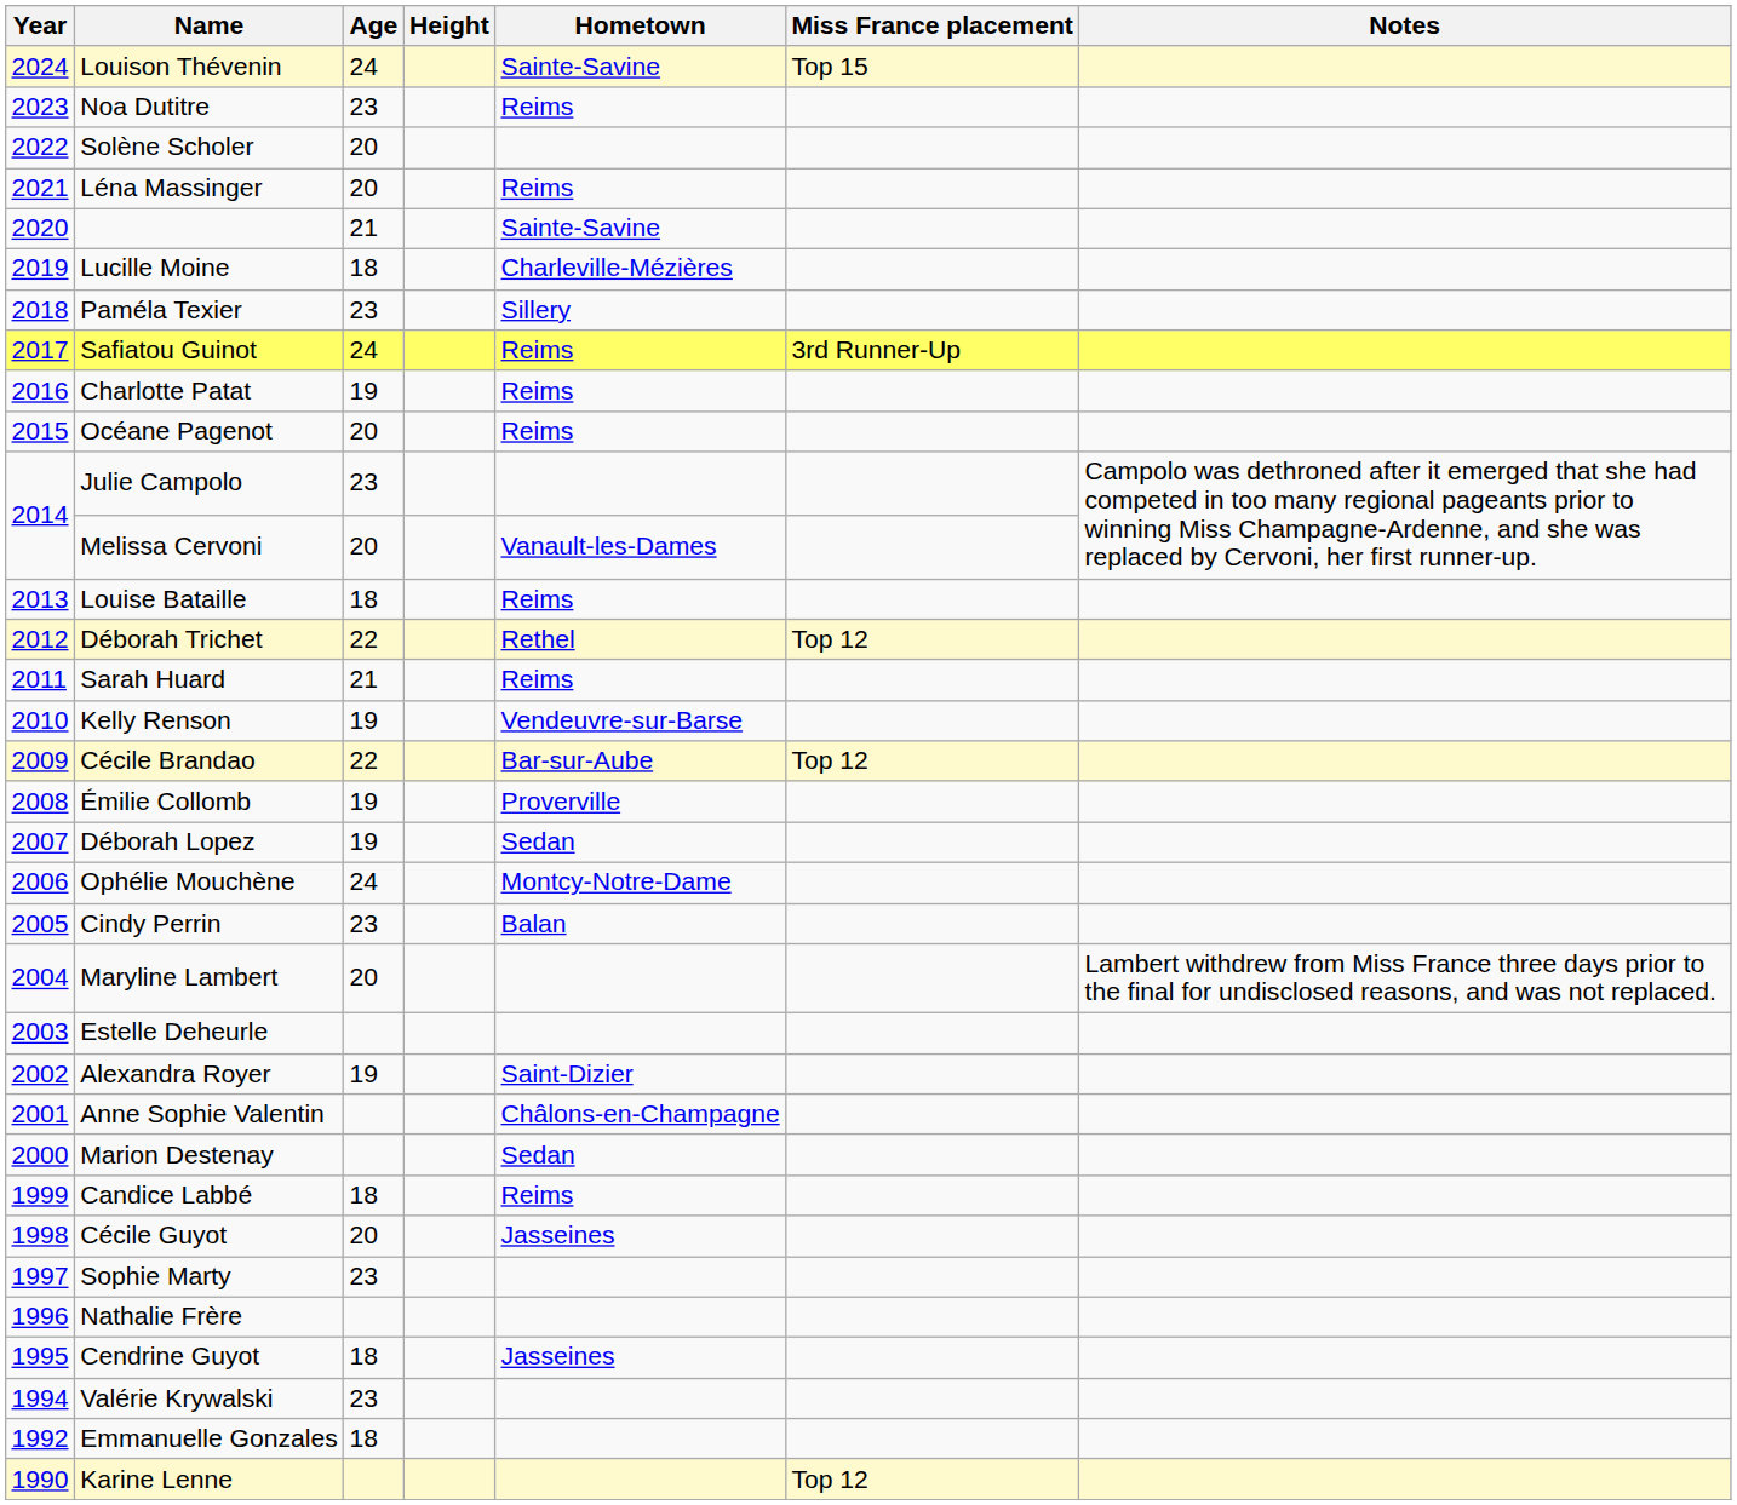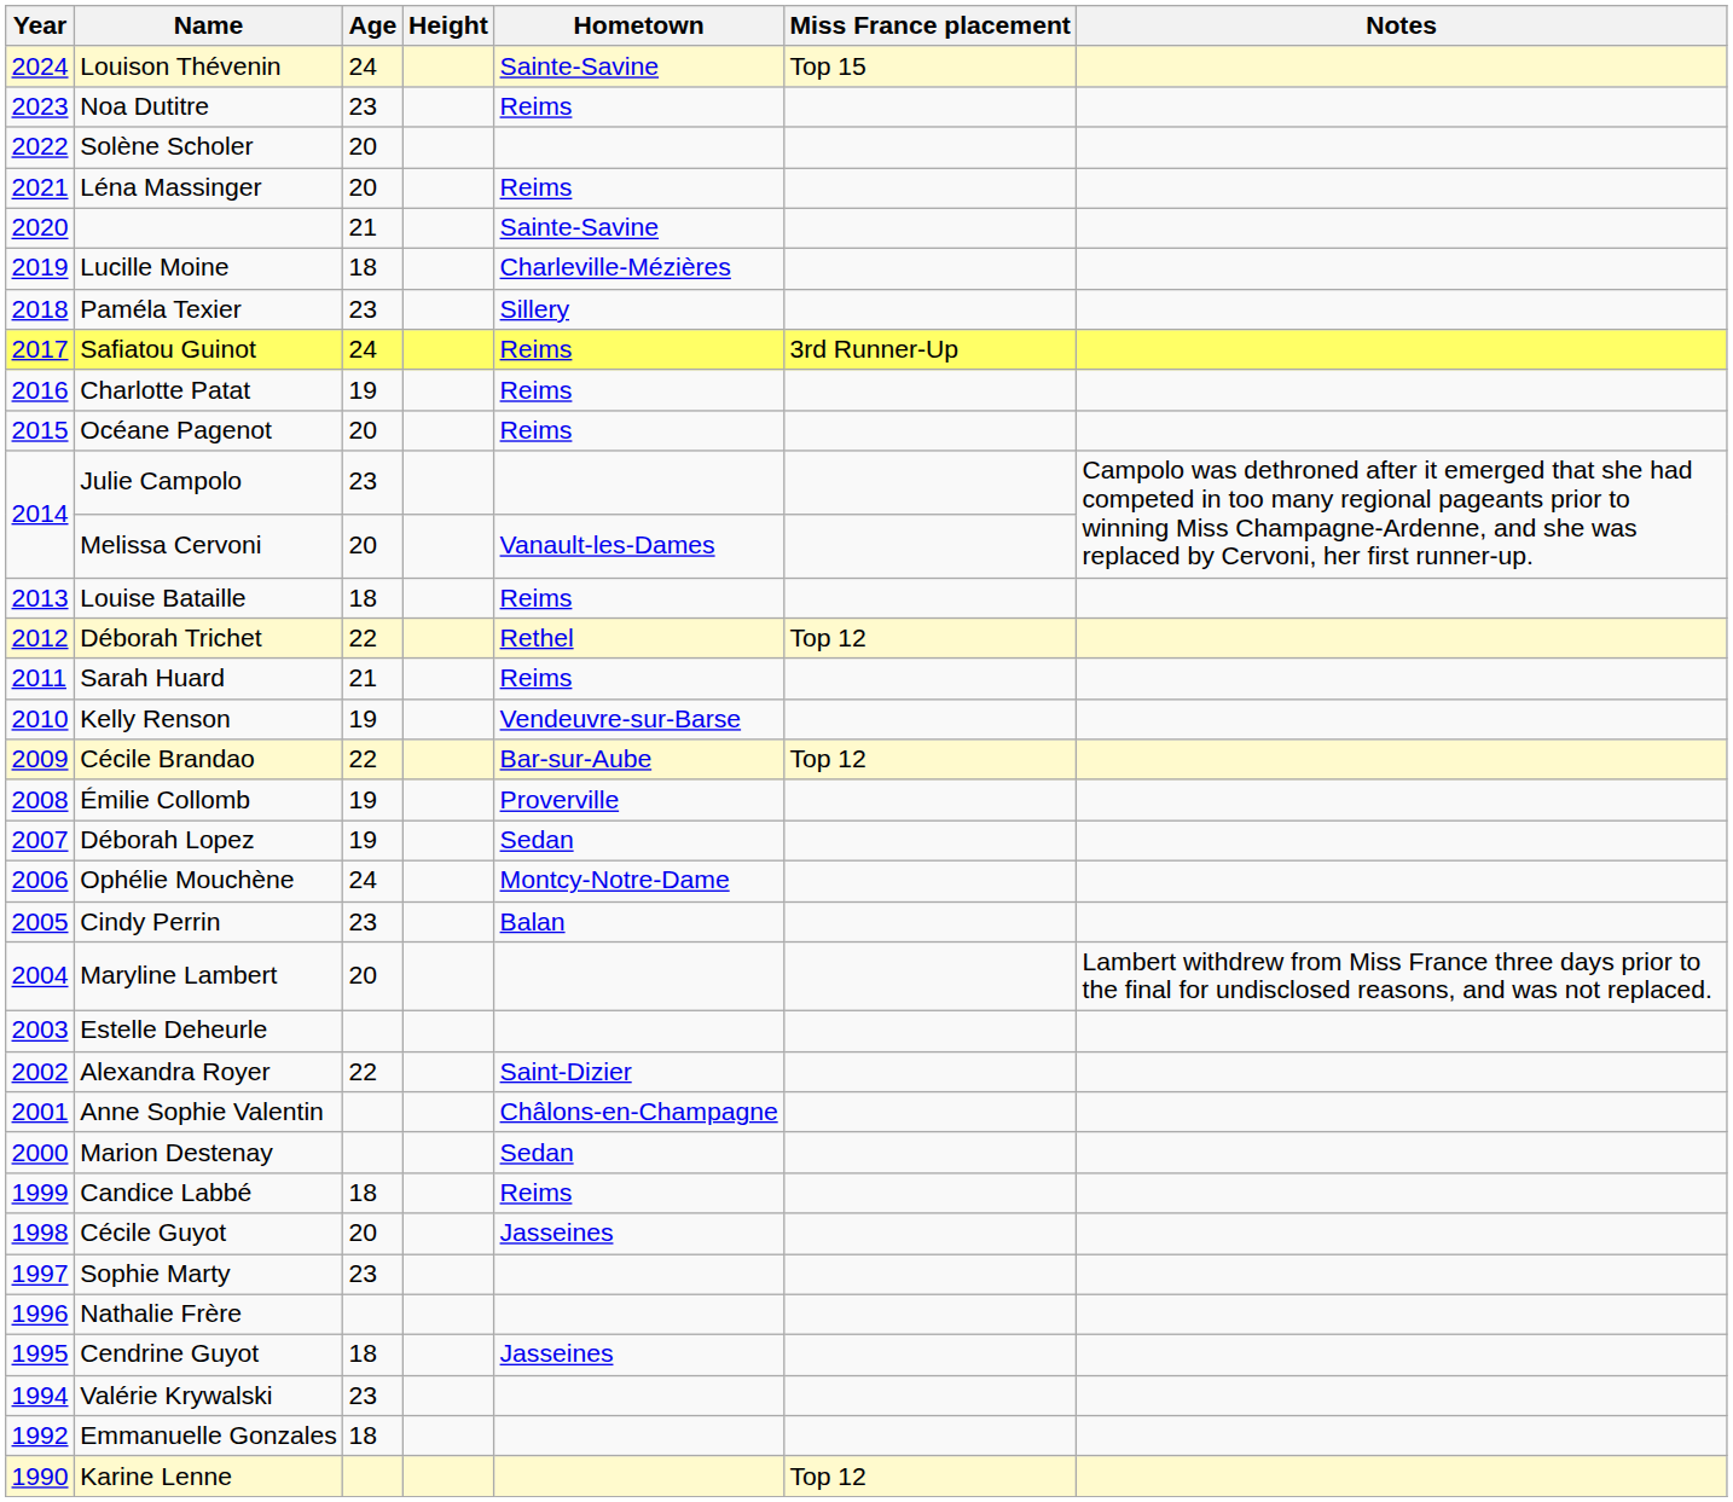 <table class="wikitable sortable">
 <tr>
 <th>Year</th>
 <th>Name</th>
 <th>Age</th>
 <th>Height</th>
 <th>Hometown</th>
 <th>Miss France placement</th>
 <th width=400>Notes</th>
 </tr>
 <tr bgcolor=#FFFACD>
 <td><a href='#'>2024</a></td>
 <td>Louison Thévenin</td>
 <td>24</td>
 <td></td>
 <td><a href='#'>Sainte-Savine</a></td>
 <td>Top 15</td>
 <td></td>
 </tr>
 <tr>
 <td><a href='#'>2023</a></td>
 <td>Noa Dutitre</td>
 <td>23</td>
 <td></td>
 <td><a href='#'>Reims</a></td>
 <td></td>
 <td></td>
 </tr>
 <tr>
 <td><a href='#'>2022</a></td>
 <td>Solène Scholer</td>
 <td>20</td>
 <td></td>
 <td></td>
 <td></td>
 <td></td>
 </tr>
 <tr>
 <td><a href='#'>2021</a></td>
 <td>Léna Massinger</td>
 <td>20</td>
 <td></td>
 <td><a href='#'>Reims</a></td>
 <td></td>
 <td></td>
 </tr>
 <tr>
 <td><a href='#'>2020</a></td>
 <td></td>
 <td>21</td>
 <td></td>
 <td><a href='#'>Sainte-Savine</a></td>
 <td></td>
 <td></td>
 </tr>
 <tr>
 <td><a href='#'>2019</a></td>
 <td>Lucille Moine</td>
 <td>18</td>
 <td></td>
 <td><a href='#'>Charleville-Mézières</a></td>
 <td></td>
 <td></td>
 </tr>
 <tr>
 <td><a href='#'>2018</a></td>
 <td>Paméla Texier</td>
 <td>23</td>
 <td></td>
 <td><a href='#'>Sillery</a></td>
 <td></td>
 <td></td>
 </tr>
 <tr bgcolor=#FFFF66>
 <td><a href='#'>2017</a></td>
 <td>Safiatou Guinot</td>
 <td>24</td>
 <td></td>
 <td><a href='#'>Reims</a></td>
 <td>3rd Runner-Up</td>
 <td></td>
 </tr>
 <tr>
 <td><a href='#'>2016</a></td>
 <td>Charlotte Patat</td>
 <td>19</td>
 <td></td>
 <td><a href='#'>Reims</a></td>
 <td></td>
 <td></td>
 </tr>
 <tr>
 <td><a href='#'>2015</a></td>
 <td>Océane Pagenot</td>
 <td>20</td>
 <td></td>
 <td><a href='#'>Reims</a></td>
 <td></td>
 <td></td>
 </tr>
 <tr>
 <td rowspan=2><a href='#'>2014</a></td>
 <td>Julie Campolo</td>
 <td>23</td>
 <td></td>
 <td></td>
 <td></td>
 <td rowspan=2>Campolo was dethroned after it emerged that she had competed in too many regional pageants prior to winning Miss Champagne-Ardenne, and she was replaced by Cervoni, her first runner-up.</td>
 </tr>
 <tr>
 <td>Melissa Cervoni</td>
 <td>20</td>
 <td></td>
 <td><a href='#'>Vanault-les-Dames</a></td>
 <td></td>
 </tr>
 <tr>
 <td><a href='#'>2013</a></td>
 <td>Louise Bataille</td>
 <td>18</td>
 <td></td>
 <td><a href='#'>Reims</a></td>
 <td></td>
 <td></td>
 </tr>
 <tr bgcolor=#FFFACD>
 <td><a href='#'>2012</a></td>
 <td>Déborah Trichet</td>
 <td>22</td>
 <td></td>
 <td><a href='#'>Rethel</a></td>
 <td>Top 12</td>
 <td></td>
 </tr>
 <tr>
 <td><a href='#'>2011</a></td>
 <td>Sarah Huard</td>
 <td>21</td>
 <td></td>
 <td><a href='#'>Reims</a></td>
 <td></td>
 <td></td>
 </tr>
 <tr>
 <td><a href='#'>2010</a></td>
 <td>Kelly Renson</td>
 <td>19</td>
 <td></td>
 <td><a href='#'>Vendeuvre-sur-Barse</a></td>
 <td></td>
 <td></td>
 </tr>
 <tr bgcolor=#FFFACD>
 <td><a href='#'>2009</a></td>
 <td>Cécile Brandao</td>
 <td>22</td>
 <td></td>
 <td><a href='#'>Bar-sur-Aube</a></td>
 <td>Top 12</td>
 <td></td>
 </tr>
 <tr>
 <td><a href='#'>2008</a></td>
 <td>Émilie Collomb</td>
 <td>19</td>
 <td></td>
 <td><a href='#'>Proverville</a></td>
 <td></td>
 <td></td>
 </tr>
 <tr>
 <td><a href='#'>2007</a></td>
 <td>Déborah Lopez</td>
 <td>19</td>
 <td></td>
 <td><a href='#'>Sedan</a></td>
 <td></td>
 <td></td>
 </tr>
 <tr>
 <td><a href='#'>2006</a></td>
 <td>Ophélie Mouchène</td>
 <td>24</td>
 <td></td>
 <td><a href='#'>Montcy-Notre-Dame</a></td>
 <td></td>
 <td></td>
 </tr>
 <tr>
 <td><a href='#'>2005</a></td>
 <td>Cindy Perrin</td>
 <td>23</td>
 <td></td>
 <td><a href='#'>Balan</a></td>
 <td></td>
 <td></td>
 </tr>
 <tr>
 <td><a href='#'>2004</a></td>
 <td>Maryline Lambert</td>
 <td>20</td>
 <td></td>
 <td></td>
 <td></td>
 <td>Lambert withdrew from Miss France three days prior to the final for undisclosed reasons, and was not replaced.</td>
 </tr>
 <tr>
 <td><a href='#'>2003</a></td>
 <td>Estelle Deheurle</td>
 <td></td>
 <td></td>
 <td></td>
 <td></td>
 <td></td>
 </tr>
 <tr>
 <td><a href='#'>2002</a></td>
 <td>Alexandra Royer</td>
-<td>19</td>
+<td>22</td>
 <td></td>
 <td><a href='#'>Saint-Dizier</a></td>
 <td></td>
 <td></td>
 </tr>
 <tr>
 <td><a href='#'>2001</a></td>
 <td>Anne Sophie Valentin</td>
 <td></td>
 <td></td>
 <td><a href='#'>Châlons-en-Champagne</a></td>
 <td></td>
 <td></td>
 </tr>
 <tr>
 <td><a href='#'>2000</a></td>
 <td>Marion Destenay</td>
 <td></td>
 <td></td>
 <td><a href='#'>Sedan</a></td>
 <td></td>
 <td></td>
 </tr>
 <tr>
 <td><a href='#'>1999</a></td>
 <td>Candice Labbé</td>
 <td>18</td>
 <td></td>
 <td><a href='#'>Reims</a></td>
 <td></td>
 <td></td>
 </tr>
 <tr>
 <td><a href='#'>1998</a></td>
 <td>Cécile Guyot</td>
 <td>20</td>
 <td></td>
 <td><a href='#'>Jasseines</a></td>
 <td></td>
 <td></td>
 </tr>
 <tr>
 <td><a href='#'>1997</a></td>
 <td>Sophie Marty</td>
 <td>23</td>
 <td></td>
 <td></td>
 <td></td>
 <td></td>
 </tr>
 <tr>
 <td><a href='#'>1996</a></td>
 <td>Nathalie Frère</td>
 <td></td>
 <td></td>
 <td></td>
 <td></td>
 <td></td>
 </tr>
 <tr>
 <td><a href='#'>1995</a></td>
 <td>Cendrine Guyot</td>
 <td>18</td>
 <td></td>
 <td><a href='#'>Jasseines</a></td>
 <td></td>
 <td></td>
 </tr>
 <tr>
 <td><a href='#'>1994</a></td>
 <td>Valérie Krywalski</td>
 <td>23</td>
 <td></td>
 <td></td>
 <td></td>
 <td></td>
 </tr>
 <tr>
 <td><a href='#'>1992</a></td>
 <td>Emmanuelle Gonzales</td>
 <td>18</td>
 <td></td>
 <td></td>
 <td></td>
 <td></td>
 </tr>
 <tr bgcolor=#FFFACD>
 <td><a href='#'>1990</a></td>
 <td>Karine Lenne</td>
 <td></td>
 <td></td>
 <td></td>
 <td>Top 12</td>
 <td></td>
 </tr>
 <tr>
 </tr>
 </table>
